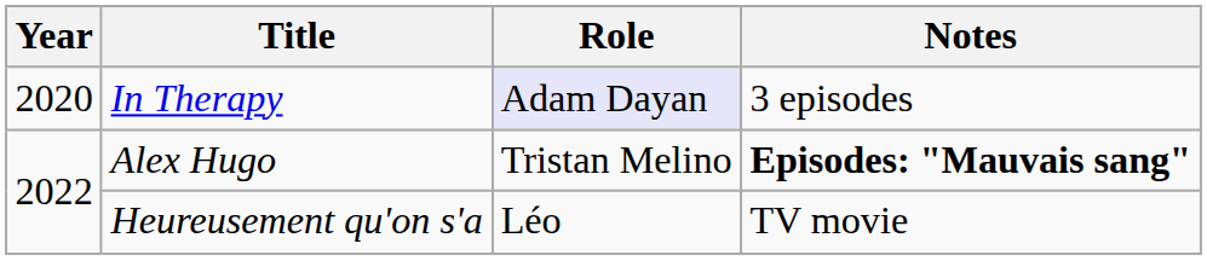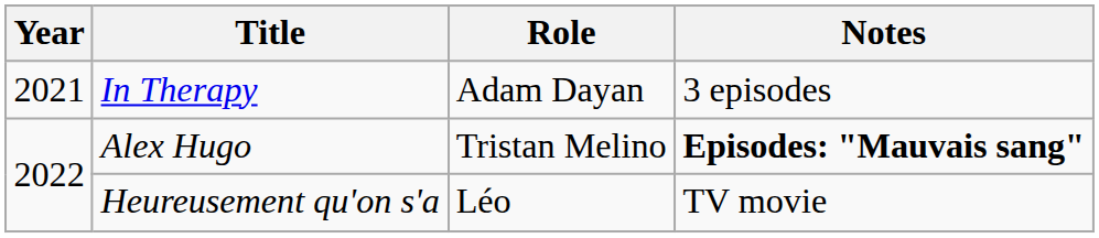 <table class="wikitable sortable">
 <tr>
 <th>Year</th>
 <th>Title</th>
 <th>Role</th>
 <th class="unsortable">Notes</th>
 </tr>
 <tr>
-<td>2020</td>
+<td>2021</td>
 <td><em><a href='#'>In Therapy</a></em></td>
-<td style="background: lavender;">Adam Dayan</td>
+<td>Adam Dayan</td>
 <td>3 episodes</td>
 </tr>
 <tr>
 <td rowspan="2">2022</td>
 <td><em>Alex Hugo</em></td>
 <td>Tristan Melino</td>
 <td><strong>Episodes: "Mauvais sang"</strong></td>
 </tr>
 <tr>
 <td><em>Heureusement qu'on s'a</em></td>
 <td>Léo</td>
 <td>TV movie</td>
 </tr>
 </table>
